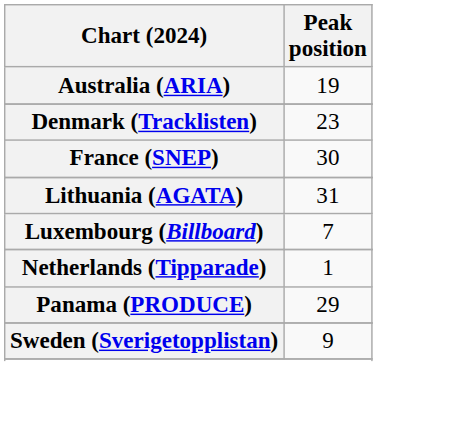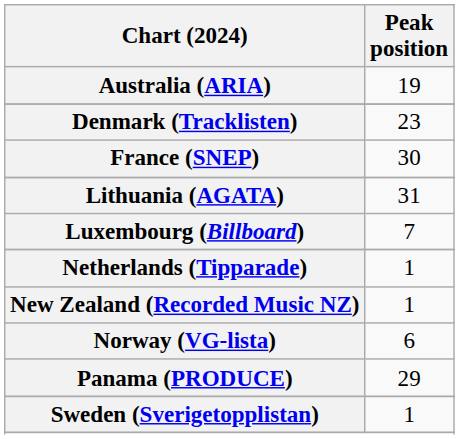 <table class="wikitable sortable plainrowheaders" style="text-align:center">
 <tr>
 <th scope="col">Chart (2024)</th>
 <th scope="col">Peak<br>position</th>
 </tr>
 <tr>
 <th scope="row">Australia (<a href='#'>ARIA</a>)</th>
 <td>19</td>
 </tr>
 <tr>
 </tr>
 <tr>
 </tr>
 <tr>
 </tr>
 <tr>
 </tr>
 <tr>
 <th scope="row">Denmark (<a href='#'>Tracklisten</a>)</th>
 <td>23</td>
 </tr>
 <tr>
 <th scope="row">France (<a href='#'>SNEP</a>)</th>
 <td>30</td>
 </tr>
 <tr>
 </tr>
 <tr>
 </tr>
 <tr>
 </tr>
 <tr>
 <th scope="row">Lithuania (<a href='#'>AGATA</a>)</th>
 <td>31</td>
 </tr>
 <tr>
 <th scope="row">Luxembourg (<em><a href='#'>Billboard</a></em>)</th>
 <td>7</td>
 </tr>
 <tr>
 </tr>
 <tr>
 <th scope="row">Netherlands (<a href='#'>Tipparade</a>)</th>
 <td>1</td>
 </tr>
 <tr>
+<th scope="row">New Zealand (<a href='#'>Recorded Music NZ</a>)</th>
+<td>1</td>
+</tr>
+<tr>
+<th scope="row">Norway (<a href='#'>VG-lista</a>)</th>
+<td>6</td>
+</tr>
+<tr>
 <th scope="row">Panama (<a href='#'>PRODUCE</a>)</th>
 <td>29</td>
 </tr>
 <tr>
 </tr>
 <tr>
 <th scope="row">Sweden (<a href='#'>Sverigetopplistan</a>)</th>
-<td>9</td>
+<td>1</td>
 </tr>
 <tr>
 </tr>
 <tr>
 </tr>
 <tr>
 </tr>
 <tr>
 </tr>
 </table>
